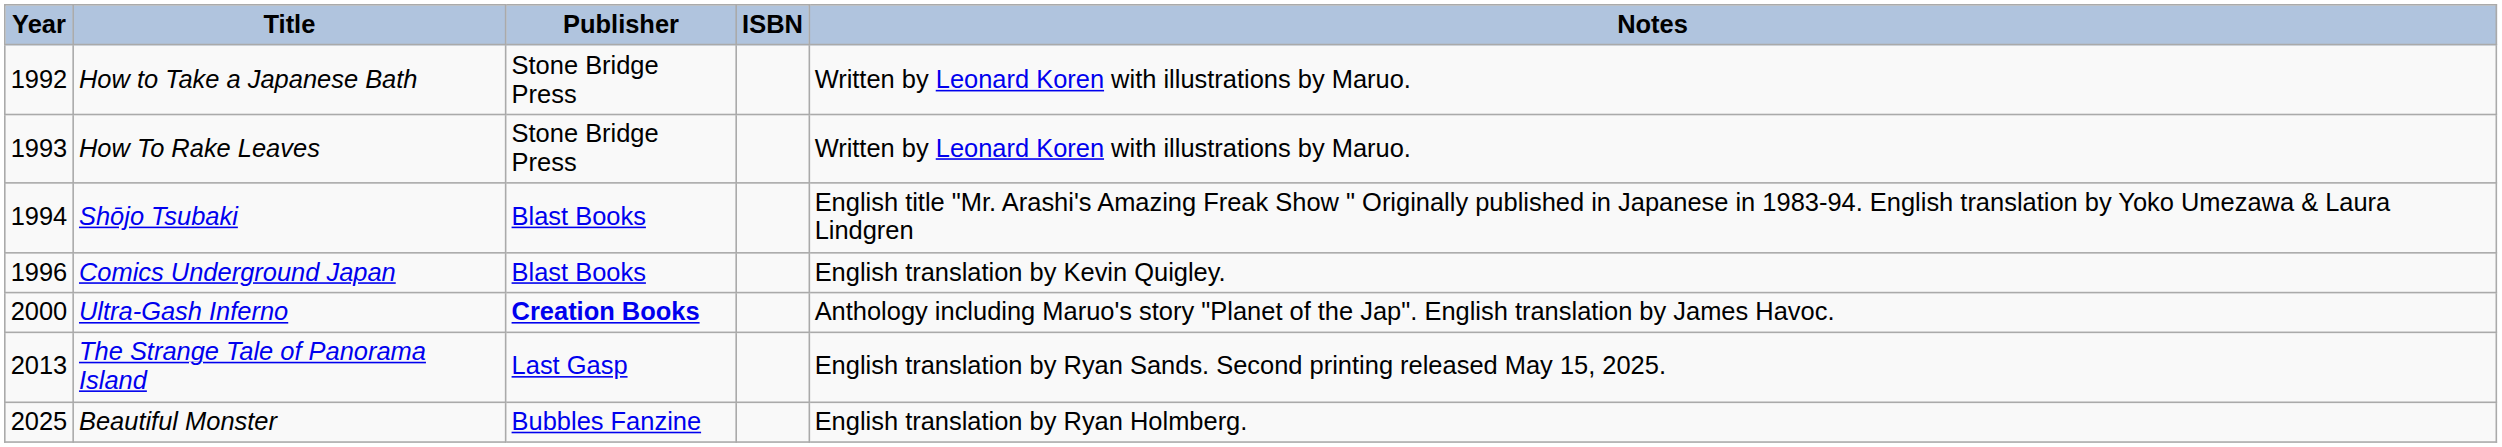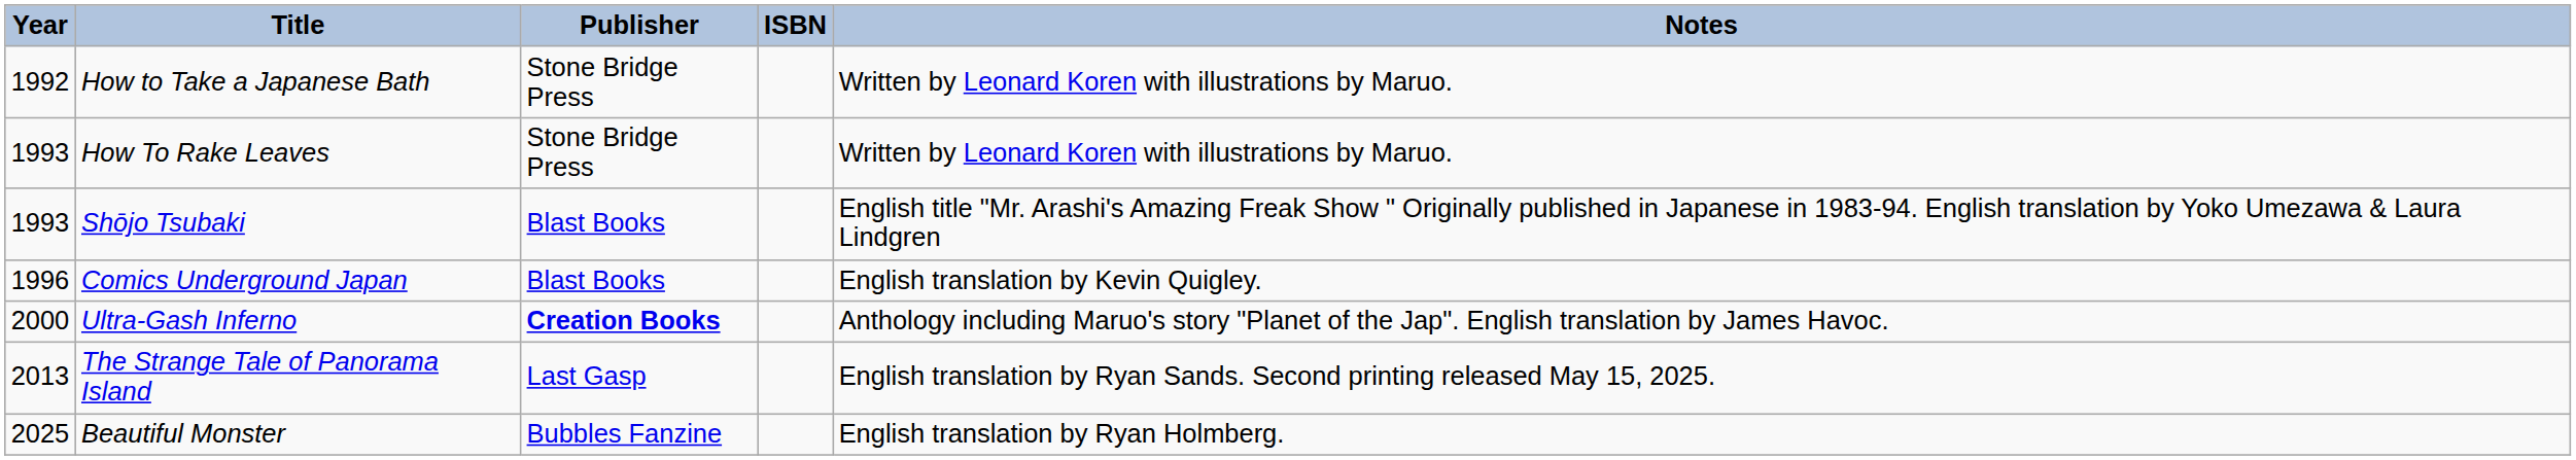 <table class="wikitable">
 <tr>
 <th scope="col" style="background:#B0C4DE;">Year</th>
 <th scope="col" style="background:#B0C4DE;">Title</th>
 <th scope="col" style="background:#B0C4DE;">Publisher</th>
 <th scope="col" style="background:#B0C4DE;">ISBN</th>
 <th scope="col" style="background:#B0C4DE;">Notes</th>
 </tr>
 <tr>
 <td>1992</td>
 <td><em>How to Take a Japanese Bath</em></td>
 <td>Stone Bridge Press</td>
 <td></td>
 <td>Written by <a href='#'>Leonard Koren</a> with illustrations by Maruo.</td>
 </tr>
 <tr>
 <td>1993</td>
 <td><em>How To Rake Leaves</em></td>
 <td>Stone Bridge Press</td>
 <td></td>
 <td>Written by <a href='#'>Leonard Koren</a> with illustrations by Maruo.</td>
 </tr>
 <tr>
-<td>1994</td>
+<td>1993</td>
 <td><em><a href='#'>Shōjo Tsubaki</a></em></td>
 <td><a href='#'>Blast Books</a></td>
 <td></td>
 <td>English title "Mr. Arashi's Amazing Freak Show " Originally published in Japanese in 1983-94. English translation by Yoko Umezawa & Laura Lindgren</td>
 </tr>
 <tr>
 <td>1996</td>
 <td><em><a href='#'>Comics Underground Japan</a></em></td>
 <td><a href='#'>Blast Books</a></td>
 <td></td>
 <td>English translation by Kevin Quigley.</td>
 </tr>
 <tr>
 <td>2000</td>
 <td><em><a href='#'>Ultra-Gash Inferno</a></em></td>
 <td><strong><a href='#'>Creation Books</a></strong></td>
 <td></td>
 <td>Anthology including Maruo's story "Planet of the Jap". English translation by James Havoc.</td>
 </tr>
 <tr>
 <td>2013</td>
 <td><em><a href='#'>The Strange Tale of Panorama Island</a></em></td>
 <td><a href='#'>Last Gasp</a></td>
 <td></td>
 <td>English translation by Ryan Sands. Second printing released May 15, 2025.</td>
 </tr>
 <tr>
 <td>2025</td>
 <td><em>Beautiful Monster</em></td>
 <td><a href='#'>Bubbles Fanzine</a></td>
 <td></td>
 <td>English translation by Ryan Holmberg.</td>
 </tr>
 </table>
